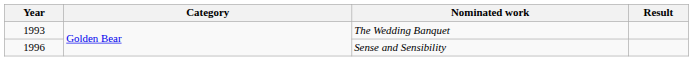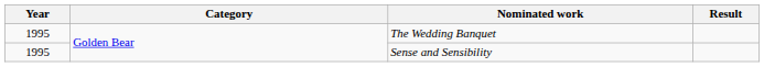 <table class=wikitable>
 <tr>
 <th scope="col" style="width:5em;">Year</th>
 <th scope="col" style="width:26em;">Category</th>
 <th scope="col" style="width:25em;">Nominated work</th>
 <th scope="col" style="width:5em;">Result</th>
 </tr>
 <tr>
-<td style="text-align:center;">1993</td>
+<td style="text-align:center;">1995</td>
 <td rowspan=2><a href='#'>Golden Bear</a></td>
 <td><em>The Wedding Banquet</em></td>
 <td></td>
 </tr>
 <tr>
-<td style="text-align:center;">1996</td>
+<td style="text-align:center;">1995</td>
 <td><em>Sense and Sensibility</em></td>
 <td></td>
 </tr>
 </table>
